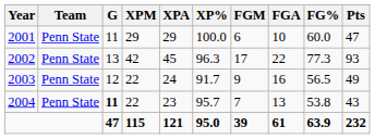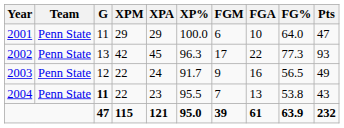 <table class="wikitable">
 <tr>
 <th>Year</th>
 <th>Team</th>
 <th>G</th>
 <th>XPM</th>
 <th>XPA</th>
 <th>XP%</th>
 <th>FGM</th>
 <th>FGA</th>
 <th>FG%</th>
 <th>Pts</th>
 </tr>
 <tr>
 <td><a href='#'>2001</a></td>
 <td><a href='#'>Penn State</a></td>
 <td>11</td>
 <td>29</td>
 <td>29</td>
 <td>100.0</td>
 <td>6</td>
 <td>10</td>
-<td>60.0</td>
+<td>64.0</td>
 <td>47</td>
 </tr>
 <tr>
 <td><a href='#'>2002</a></td>
 <td><a href='#'>Penn State</a></td>
 <td>13</td>
 <td>42</td>
 <td>45</td>
 <td>96.3</td>
 <td>17</td>
 <td>22</td>
 <td>77.3</td>
 <td>93</td>
 </tr>
 <tr>
 <td><a href='#'>2003</a></td>
 <td><a href='#'>Penn State</a></td>
 <td>12</td>
 <td>22</td>
 <td>24</td>
 <td>91.7</td>
 <td>9</td>
 <td>16</td>
 <td>56.5</td>
 <td>49</td>
 </tr>
 <tr>
 <td><a href='#'>2004</a></td>
 <td><a href='#'>Penn State</a></td>
 <td><strong>11</strong></td>
 <td>22</td>
 <td>23</td>
-<td>95.7</td>
+<td>95.5</td>
 <td>7</td>
 <td>13</td>
 <td>53.8</td>
 <td>43</td>
 </tr>
 <tr>
 <td colspan="2"><strong></strong></td>
 <td><strong>47</strong></td>
 <td><strong>115</strong></td>
 <td><strong>121</strong></td>
 <td><strong>95.0</strong></td>
 <td><strong>39</strong></td>
 <td><strong>61</strong></td>
 <td><strong>63.9</strong></td>
 <td><strong>232</strong></td>
 </tr>
 </table>
